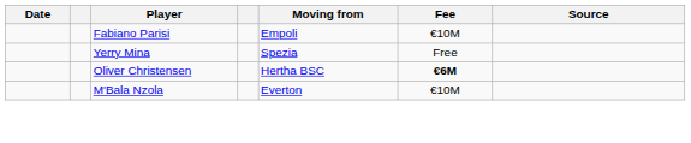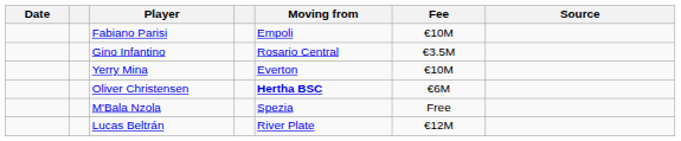 <table class="wikitable sortable">
 <tr>
 <th style="width:80px;">Date</th>
 <th style="width:20px;"></th>
 <th style="width:190px;">Player</th>
 <th style="width:20px;"></th>
 <th style="width:180px;">Moving from</th>
 <th style="width:120px;" class="unsortable">Fee</th>
 <th style="width:250px;" class="unsortable">Source</th>
 </tr>
 <tr>
 <td></td>
 <td align="center"></td>
 <td> <a href='#'>Fabiano Parisi</a></td>
 <td align="center"></td>
 <td> <a href='#'>Empoli</a></td>
 <td align="center">€10M</td>
 <td align="center"></td>
 </tr>
 <tr>
 <td></td>
 <td align="center"></td>
+<td> <a href='#'>Gino Infantino</a></td>
+<td align="center"></td>
+<td> <a href='#'>Rosario Central</a></td>
+<td align="center">€3.5M</td>
+<td align="center"></td>
+</tr>
+<tr>
+<td></td>
+<td align="center"></td>
 <td> <a href='#'>Yerry Mina</a></td>
+<td align="center"></td>
+<td> <a href='#'>Everton</a></td>
+<td align="center">€10M</td>
+<td align="center"></td>
+</tr>
+<tr>
+<td></td>
+<td align="center"></td>
+<td> <a href='#'>Oliver Christensen</a></td>
+<td align="center"></td>
+<td><strong> <a href='#'>Hertha BSC</a></strong></td>
+<td align="center">€6M</td>
+<td align="center"></td>
+</tr>
+<tr>
+<td></td>
+<td align="center"></td>
+<td> <a href='#'>M'Bala Nzola</a></td>
 <td align="center"></td>
 <td> <a href='#'>Spezia</a></td>
 <td align="center">Free</td>
 <td align="center"></td>
 </tr>
 <tr>
 <td></td>
 <td align="center"></td>
-<td> <a href='#'>Oliver Christensen</a></td>
+<td> <a href='#'>Lucas Beltrán</a></td>
 <td align="center"></td>
-<td> <a href='#'>Hertha BSC</a></td>
-<td align="center"><strong>€6M</strong></td>
-<td align="center"></td>
-</tr>
-<tr>
-<td></td>
-<td align="center"></td>
-<td> <a href='#'>M'Bala Nzola</a></td>
-<td align="center"></td>
-<td> <a href='#'>Everton</a></td>
-<td align="center">€10M</td>
+<td> <a href='#'>River Plate</a></td>
+<td align="center">€12M</td>
 <td align="center"></td>
 </tr>
 </table>
